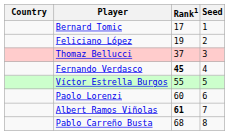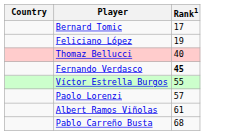 <table class="sortable wikitable">
 <tr>
 <th width="70">Country</th>
 <th width="175">Player</th>
 <th>Rank<sup>1</sup></th>
-<th>Seed</th>
 </tr>
 <tr>
 <td></td>
 <td><a href='#'>Bernard Tomic</a></td>
 <td>17</td>
-<td>1</td>
 </tr>
 <tr>
 <td></td>
 <td><a href='#'>Feliciano López</a></td>
 <td>19</td>
-<td>2</td>
 </tr>
 <tr style="background:#fcc;">
 <td></td>
 <td><a href='#'>Thomaz Bellucci</a></td>
-<td>37</td>
-<td>3</td>
+<td>40</td>
 </tr>
 <tr>
 <td></td>
 <td><a href='#'>Fernando Verdasco</a></td>
 <td><strong>45</strong></td>
-<td>4</td>
 </tr>
 <tr style="background:#cfc;">
 <td></td>
 <td><a href='#'>Víctor Estrella Burgos</a></td>
 <td>55</td>
-<td>5</td>
 </tr>
 <tr>
 <td></td>
 <td><a href='#'>Paolo Lorenzi</a></td>
-<td>60</td>
-<td>6</td>
+<td>57</td>
 </tr>
 <tr>
 <td></td>
 <td><a href='#'>Albert Ramos Viñolas</a></td>
-<td><strong>61</strong></td>
-<td>7</td>
+<td>61</td>
 </tr>
 <tr>
 <td></td>
 <td><a href='#'>Pablo Carreño Busta</a></td>
 <td>68</td>
-<td>8</td>
 </tr>
 </table>
